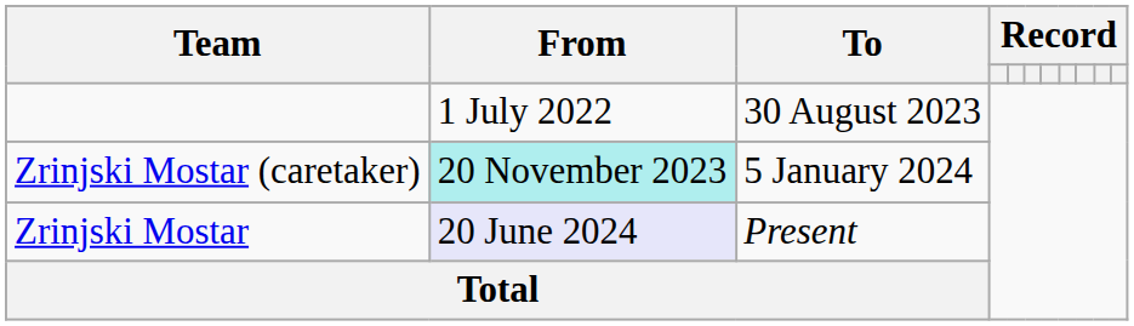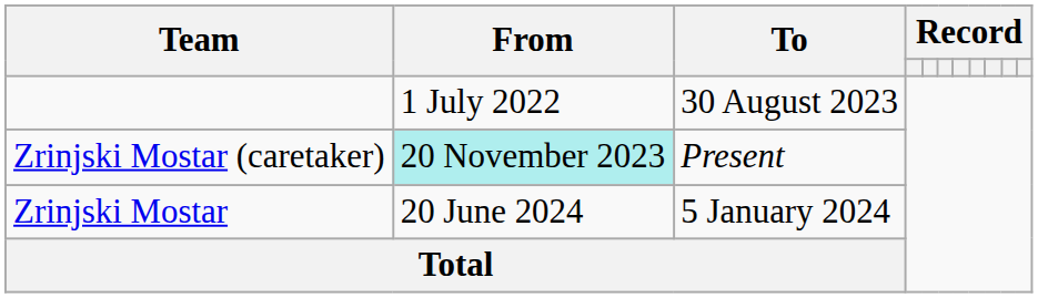 <table class=wikitable style="text-align: center">
 <tr>
 <th rowspan=2>Team</th>
 <th rowspan=2>From</th>
 <th rowspan=2>To</th>
 <th colspan=8>Record</th>
 </tr>
 <tr>
 <th></th>
 <th></th>
 <th></th>
 <th></th>
 <th></th>
 <th></th>
 <th></th>
 <th></th>
 </tr>
 <tr>
 <td align=left></td>
 <td align=left>1 July 2022</td>
 <td align=left>30 August 2023<br></td>
 </tr>
 <tr>
 <td align=left><a href='#'>Zrinjski Mostar</a> (caretaker)</td>
 <td align=left style="background: paleturquoise;">20 November 2023</td>
-<td align=left>5 January 2024<br></td>
+<td align=left><em>Present</em><br></td>
 </tr>
 <tr>
 <td align=left><a href='#'>Zrinjski Mostar</a></td>
-<td align=left style="background: lavender;">20 June 2024</td>
-<td align=left><em>Present</em><br></td>
+<td align=left>20 June 2024</td>
+<td align=left>5 January 2024<br></td>
 </tr>
 <tr>
 <th colspan=3>Total<br></th>
 </tr>
 </table>
